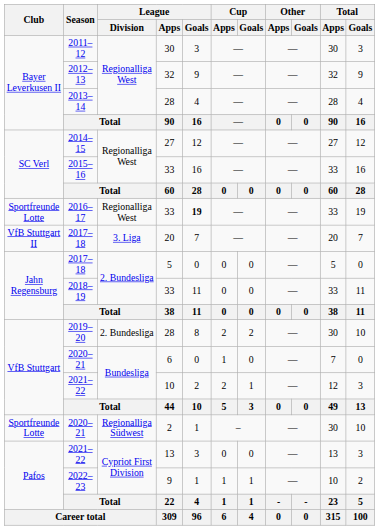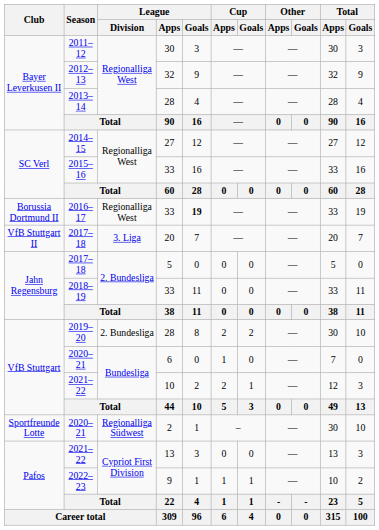 <table class="wikitable" style="text-align:center">
 <tr>
 <th rowspan="2">Club</th>
 <th rowspan="2">Season</th>
 <th colspan="3">League</th>
 <th colspan="2">Cup</th>
 <th colspan="2">Other</th>
 <th colspan="2">Total</th>
 </tr>
 <tr>
 <th>Division</th>
 <th>Apps</th>
 <th>Goals</th>
 <th>Apps</th>
 <th>Goals</th>
 <th>Apps</th>
 <th>Goals</th>
 <th>Apps</th>
 <th>Goals</th>
 </tr>
 <tr>
 <td rowspan="4"><a href='#'>Bayer Leverkusen II</a></td>
 <td><a href='#'>2011–12</a></td>
 <td rowspan="3"><a href='#'>Regionalliga West</a></td>
 <td>30</td>
 <td>3</td>
 <td colspan="2">—</td>
 <td colspan="2">—</td>
 <td>30</td>
 <td>3</td>
 </tr>
 <tr>
 <td><a href='#'>2012–13</a></td>
 <td>32</td>
 <td>9</td>
 <td colspan="2">—</td>
 <td colspan="2">—</td>
 <td>32</td>
 <td>9</td>
 </tr>
 <tr>
 <td><a href='#'>2013–14</a></td>
 <td>28</td>
 <td>4</td>
 <td colspan="2">—</td>
 <td colspan="2">—</td>
 <td>28</td>
 <td>4</td>
 </tr>
 <tr>
 <th colspan="2">Total</th>
 <th>90</th>
 <th>16</th>
 <th colspan="2">—</th>
 <th>0</th>
 <th>0</th>
 <th>90</th>
 <th>16</th>
 </tr>
 <tr>
 <td rowspan="3"><a href='#'>SC Verl</a></td>
 <td><a href='#'>2014–15</a></td>
 <td rowspan="2">Regionalliga West</td>
 <td>27</td>
 <td>12</td>
 <td colspan="2">—</td>
 <td colspan="2">—</td>
 <td>27</td>
 <td>12</td>
 </tr>
 <tr>
 <td><a href='#'>2015–16</a></td>
 <td>33</td>
 <td>16</td>
 <td colspan="2">—</td>
 <td colspan="2">—</td>
 <td>33</td>
 <td>16</td>
 </tr>
 <tr>
 <th colspan="2">Total</th>
 <th>60</th>
 <th>28</th>
 <th>0</th>
 <th>0</th>
 <th>0</th>
 <th>0</th>
 <th>60</th>
 <th>28</th>
 </tr>
 <tr>
-<td><a href='#'>Sportfreunde Lotte</a></td>
+<td><a href='#'>Borussia Dortmund II</a></td>
 <td><a href='#'>2016–17</a></td>
 <td>Regionalliga West</td>
 <td>33</td>
 <td><strong>19</strong></td>
 <td colspan="2">—</td>
 <td colspan="2">—</td>
 <td>33</td>
 <td>19</td>
 </tr>
 <tr>
 <td><a href='#'>VfB Stuttgart II</a></td>
 <td><a href='#'>2017–18</a></td>
 <td><a href='#'>3. Liga</a></td>
 <td>20</td>
 <td>7</td>
 <td colspan="2">—</td>
 <td colspan="2">—</td>
 <td>20</td>
 <td>7</td>
 </tr>
 <tr>
 <td rowspan="3"><a href='#'>Jahn Regensburg</a></td>
 <td><a href='#'>2017–18</a></td>
 <td rowspan="2"><a href='#'>2. Bundesliga</a></td>
 <td>5</td>
 <td>0</td>
 <td>0</td>
 <td>0</td>
 <td colspan="2">—</td>
 <td>5</td>
 <td>0</td>
 </tr>
 <tr>
 <td><a href='#'>2018–19</a></td>
 <td>33</td>
 <td>11</td>
 <td>0</td>
 <td>0</td>
 <td colspan="2">—</td>
 <td>33</td>
 <td>11</td>
 </tr>
 <tr>
 <th colspan="2">Total</th>
 <th>38</th>
 <th>11</th>
 <th>0</th>
 <th>0</th>
 <th>0</th>
 <th>0</th>
 <th>38</th>
 <th>11</th>
 </tr>
 <tr>
 <td rowspan="4"><a href='#'>VfB Stuttgart</a></td>
 <td><a href='#'>2019–20</a></td>
 <td>2. Bundesliga</td>
 <td>28</td>
 <td>8</td>
 <td>2</td>
 <td>2</td>
 <td colspan="2">—</td>
 <td>30</td>
 <td>10</td>
 </tr>
 <tr>
 <td><a href='#'>2020–21</a></td>
 <td rowspan="2"><a href='#'>Bundesliga</a></td>
 <td>6</td>
 <td>0</td>
 <td>1</td>
 <td>0</td>
 <td colspan="2">—</td>
 <td>7</td>
 <td>0</td>
 </tr>
 <tr>
 <td><a href='#'>2021–22</a></td>
 <td>10</td>
 <td>2</td>
 <td>2</td>
 <td>1</td>
 <td colspan="2">—</td>
 <td>12</td>
 <td>3</td>
 </tr>
 <tr>
 <th colspan="2">Total</th>
 <th>44</th>
 <th>10</th>
 <th>5</th>
 <th>3</th>
 <th>0</th>
 <th>0</th>
 <th>49</th>
 <th>13</th>
 </tr>
 <tr>
 <td><a href='#'>Sportfreunde Lotte</a></td>
 <td><a href='#'>2020–21</a></td>
 <td><a href='#'>Regionalliga Südwest</a></td>
 <td>2</td>
 <td>1</td>
 <td colspan="2">–</td>
 <td colspan="2">—</td>
 <td>30</td>
 <td>10</td>
 </tr>
 <tr>
 <td rowspan="3"><a href='#'>Pafos</a></td>
 <td><a href='#'>2021–22</a></td>
 <td rowspan="2"><a href='#'>Cypriot First Division</a></td>
 <td>13</td>
 <td>3</td>
 <td>0</td>
 <td>0</td>
 <td colspan="2">—</td>
 <td>13</td>
 <td>3</td>
 </tr>
 <tr>
 <td><a href='#'>2022–23</a></td>
 <td>9</td>
 <td>1</td>
 <td>1</td>
 <td>1</td>
 <td colspan="2">—</td>
 <td>10</td>
 <td>2</td>
 </tr>
 <tr>
 <th colspan="2">Total</th>
 <th>22</th>
 <th>4</th>
 <th>1</th>
 <th>1</th>
 <th>-</th>
 <th>-</th>
 <th>23</th>
 <th>5</th>
 </tr>
 <tr>
 <th colspan="3">Career total</th>
 <th>309</th>
 <th>96</th>
 <th>6</th>
 <th>4</th>
 <th>0</th>
 <th>0</th>
 <th>315</th>
 <th>100</th>
 </tr>
 </table>
